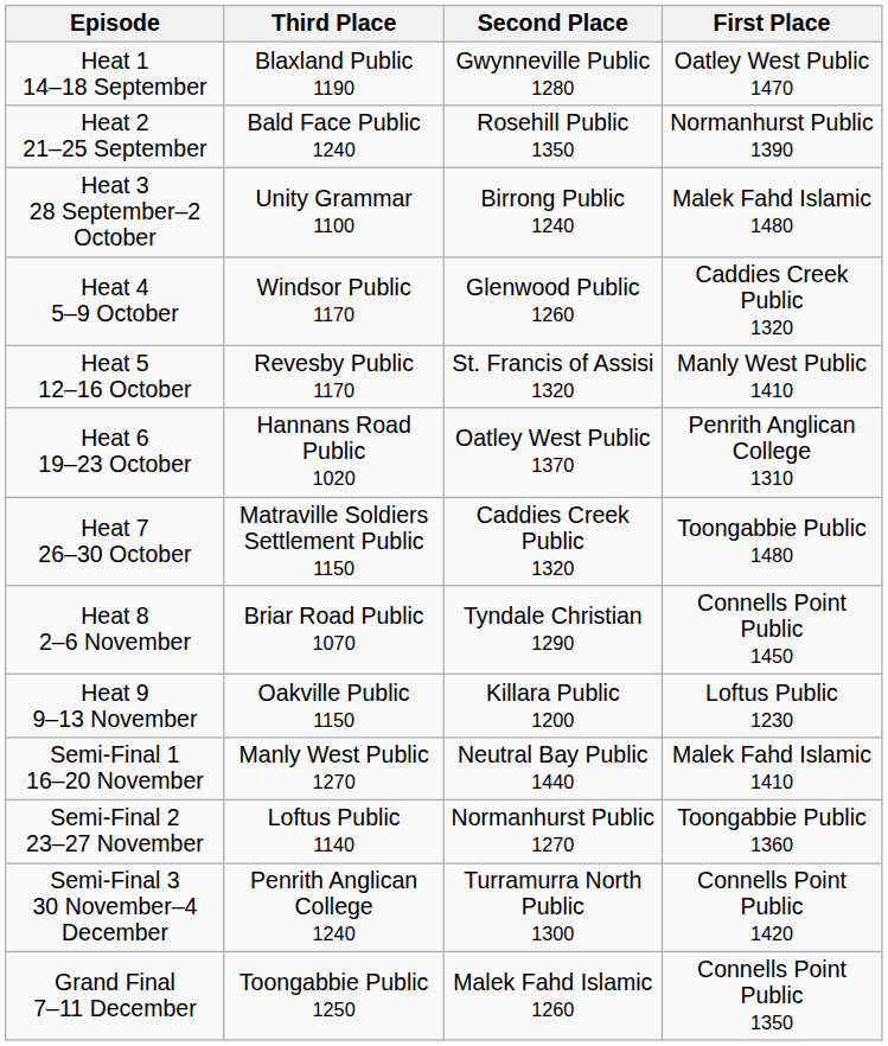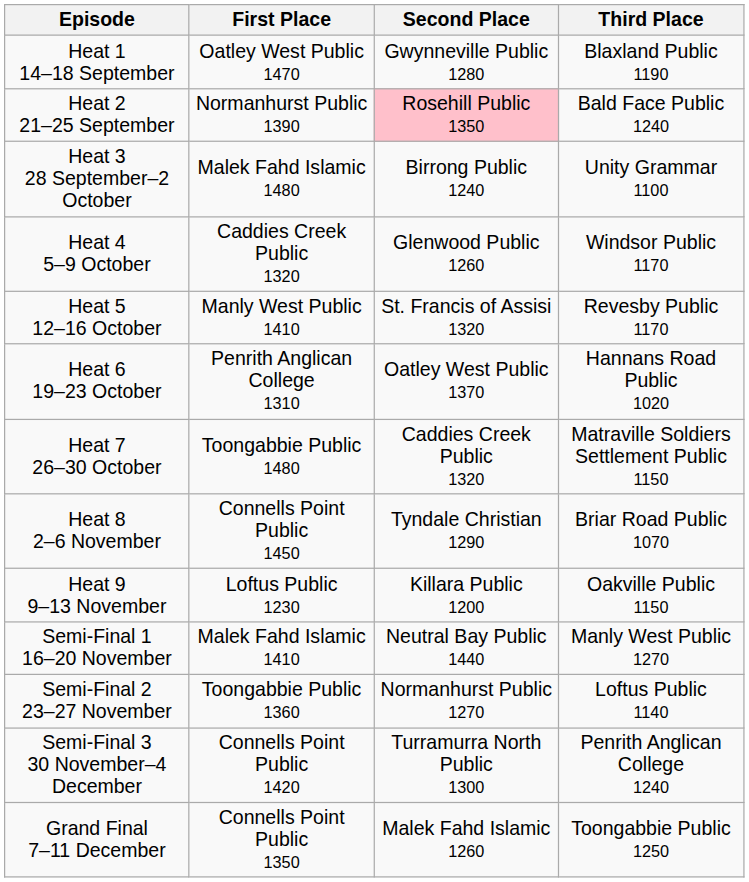 <table class="wikitable">
 <tr>
 <th width=144>Episode</th>
+<th width=144>First Place</th>
+<th width=144>Second Place</th>
 <th width=144>Third Place</th>
-<th width=144>Second Place</th>
-<th width=144>First Place</th>
 </tr>
 <tr>
 <td align=center>Heat 1<br>14–18 September</td>
+<td align=center>Oatley West Public<br><small>1470</small></td>
+<td align=center>Gwynneville Public<br><small>1280</small></td>
 <td align=center>Blaxland Public<br><small>1190</small></td>
-<td align=center>Gwynneville Public<br><small>1280</small></td>
-<td align=center>Oatley West Public<br><small>1470</small></td>
 </tr>
 <tr>
 <td align=center>Heat 2<br>21–25 September</td>
+<td align=center>Normanhurst Public<br><small>1390</small></td>
+<td align=center style="background: pink;">Rosehill Public<br><small>1350</small></td>
 <td align=center>Bald Face Public<br><small>1240</small></td>
-<td align=center>Rosehill Public<br><small>1350</small></td>
-<td align=center>Normanhurst Public<br><small>1390</small></td>
 </tr>
 <tr>
 <td align=center>Heat 3<br>28 September–2 October</td>
+<td align=center>Malek Fahd Islamic<br><small>1480</small></td>
+<td align=center>Birrong Public<br><small>1240</small></td>
 <td align=center>Unity Grammar<br><small>1100</small></td>
-<td align=center>Birrong Public<br><small>1240</small></td>
-<td align=center>Malek Fahd Islamic<br><small>1480</small></td>
 </tr>
 <tr>
 <td align=center>Heat 4<br>5–9 October</td>
+<td align=center>Caddies Creek Public<br><small>1320</small></td>
+<td align=center>Glenwood Public<br><small>1260</small></td>
 <td align=center>Windsor Public<br><small>1170</small></td>
-<td align=center>Glenwood Public<br><small>1260</small></td>
-<td align=center>Caddies Creek Public<br><small>1320</small></td>
 </tr>
 <tr>
 <td align=center>Heat 5<br>12–16 October</td>
+<td align=center>Manly West Public<br><small>1410</small></td>
+<td align=center>St. Francis of Assisi<br><small>1320</small></td>
 <td align=center>Revesby Public<br><small>1170</small></td>
-<td align=center>St. Francis of Assisi<br><small>1320</small></td>
-<td align=center>Manly West Public<br><small>1410</small></td>
 </tr>
 <tr>
 <td align=center>Heat 6<br>19–23 October</td>
+<td align=center>Penrith Anglican College<br><small>1310</small></td>
+<td align=center>Oatley West Public<br><small>1370</small></td>
 <td align=center>Hannans Road Public<br><small>1020</small></td>
-<td align=center>Oatley West Public<br><small>1370</small></td>
-<td align=center>Penrith Anglican College<br><small>1310</small></td>
 </tr>
 <tr>
 <td align=center>Heat 7<br>26–30 October</td>
+<td align=center>Toongabbie Public<br><small>1480</small></td>
+<td align=center>Caddies Creek Public<br><small>1320</small></td>
 <td align=center>Matraville Soldiers Settlement Public <br><small>1150</small></td>
-<td align=center>Caddies Creek Public<br><small>1320</small></td>
-<td align=center>Toongabbie Public<br><small>1480</small></td>
 </tr>
 <tr>
 <td align=center>Heat 8<br>2–6 November</td>
+<td align=center>Connells Point Public<br><small>1450</small></td>
+<td align=center>Tyndale Christian<br><small>1290</small></td>
 <td align=center>Briar Road Public<br><small>1070</small></td>
-<td align=center>Tyndale Christian<br><small>1290</small></td>
-<td align=center>Connells Point Public<br><small>1450</small></td>
 </tr>
 <tr>
 <td align=center>Heat 9<br>9–13 November</td>
+<td align=center>Loftus Public<br><small>1230</small></td>
+<td align=center>Killara Public<br><small>1200</small></td>
 <td align=center>Oakville Public<br><small>1150</small></td>
-<td align=center>Killara Public<br><small>1200</small></td>
-<td align=center>Loftus Public<br><small>1230</small></td>
 </tr>
 <tr>
 <td align=center>Semi-Final 1<br>16–20 November</td>
+<td align=center>Malek Fahd Islamic<br><small>1410</small></td>
+<td align=center>Neutral Bay Public<br><small>1440</small></td>
 <td align=center>Manly West Public<br><small>1270</small></td>
-<td align=center>Neutral Bay Public<br><small>1440</small></td>
-<td align=center>Malek Fahd Islamic<br><small>1410</small></td>
 </tr>
 <tr>
 <td align=center>Semi-Final 2<br>23–27 November</td>
+<td align=center>Toongabbie Public<br><small>1360</small></td>
+<td align=center>Normanhurst Public<br><small>1270</small></td>
 <td align=center>Loftus Public<br><small>1140</small></td>
-<td align=center>Normanhurst Public<br><small>1270</small></td>
-<td align=center>Toongabbie Public<br><small>1360</small></td>
 </tr>
 <tr>
 <td align=center>Semi-Final 3<br>30 November–4 December</td>
+<td align=center>Connells Point Public<br><small>1420</small></td>
+<td align=center>Turramurra North Public<br><small>1300</small></td>
 <td align=center>Penrith Anglican College<br><small>1240</small></td>
-<td align=center>Turramurra North Public<br><small>1300</small></td>
-<td align=center>Connells Point Public<br><small>1420</small></td>
 </tr>
 <tr>
 <td align=center>Grand Final<br>7–11 December</td>
+<td align=center>Connells Point Public<br><small>1350</small></td>
+<td align=center>Malek Fahd Islamic<br><small>1260</small></td>
 <td align=center>Toongabbie Public<br><small>1250</small></td>
-<td align=center>Malek Fahd Islamic<br><small>1260</small></td>
-<td align=center>Connells Point Public<br><small>1350</small></td>
 </tr>
 </table>
